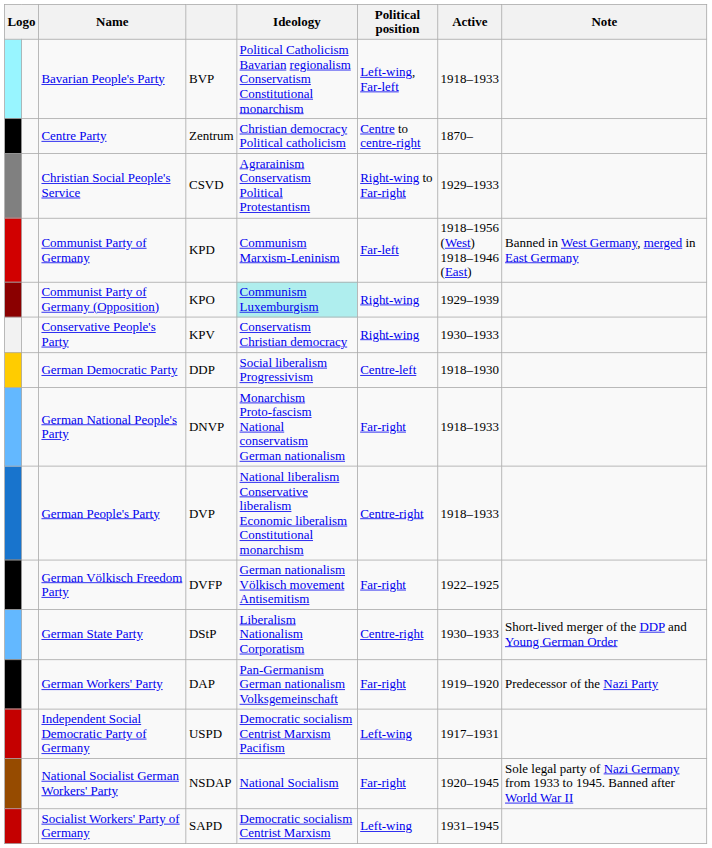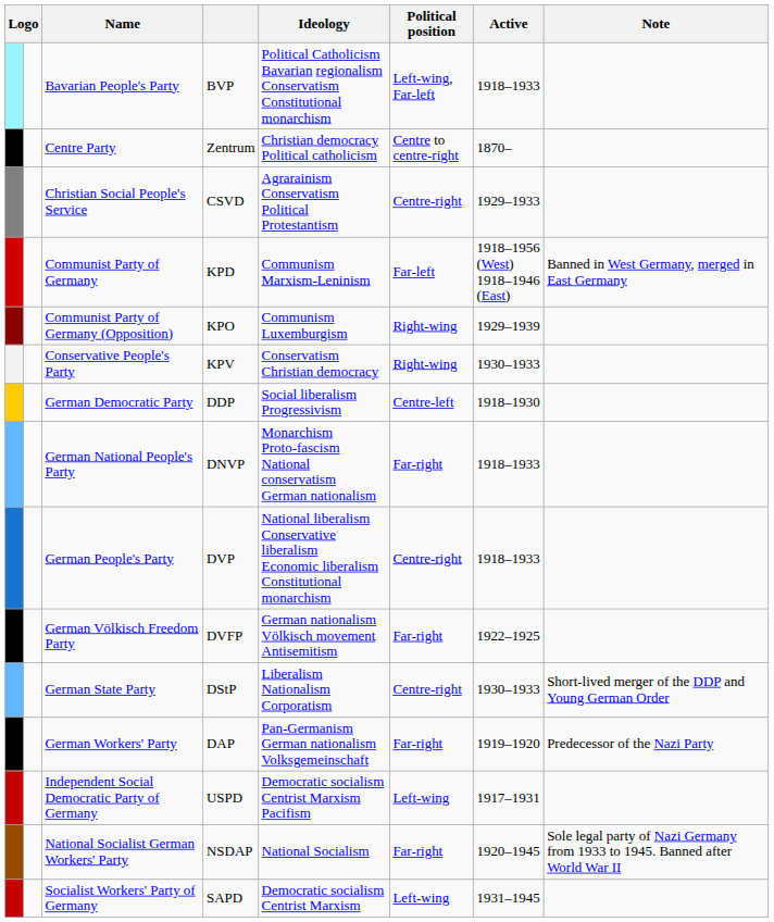 <table class="wikitable sortable">
 <tr>
 <th colspan="2">Logo</th>
 <th>Name</th>
 <th></th>
 <th>Ideology</th>
 <th>Political position</th>
 <th>Active</th>
 <th>Note</th>
 </tr>
 <tr>
 <th style="background:#98F5FF;"></th>
 <td></td>
 <td><a href='#'>Bavarian People's Party</a><br></td>
 <td>BVP</td>
 <td><a href='#'>Political Catholicism</a><br><a href='#'>Bavarian</a> <a href='#'>regionalism</a><br><a href='#'>Conservatism</a><br><a href='#'>Constitutional monarchism</a></td>
 <td><a href='#'>Left-wing</a>, <a href='#'>Far-left</a></td>
 <td>1918–1933</td>
 <td></td>
 </tr>
 <tr>
 <th style="background:black;"></th>
 <td></td>
 <td><a href='#'>Centre Party</a><br></td>
 <td>Zentrum</td>
 <td><a href='#'>Christian democracy</a><br><a href='#'>Political catholicism</a></td>
 <td><a href='#'>Centre</a> to <a href='#'>centre-right</a></td>
 <td>1870–</td>
 <td></td>
 </tr>
 <tr>
 <th style="background:grey;"></th>
 <td></td>
 <td><a href='#'>Christian Social People's Service</a><br></td>
 <td>CSVD</td>
 <td><a href='#'>Agrarainism</a><br><a href='#'>Conservatism</a><br><a href='#'>Political Protestantism</a></td>
-<td><a href='#'>Right-wing</a> to <a href='#'>Far-right</a></td>
+<td><a href='#'>Centre-right</a></td>
 <td>1929–1933</td>
 <td></td>
 </tr>
 <tr>
 <th style="background:#D10000;"></th>
 <td></td>
 <td><a href='#'>Communist Party of Germany</a><br></td>
 <td>KPD</td>
 <td><a href='#'>Communism</a><br><a href='#'>Marxism-Leninism</a></td>
 <td><a href='#'>Far-left</a></td>
 <td>1918–1956 (<a href='#'>West</a>)<br>1918–1946 (<a href='#'>East</a>)</td>
 <td>Banned in <a href='#'>West Germany</a>, <a href='#'>merged</a> in <a href='#'>East Germany</a></td>
 </tr>
 <tr>
 <th style="background:#8B0000;"></th>
 <td></td>
 <td><a href='#'>Communist Party of Germany (Opposition)</a><br></td>
 <td>KPO</td>
-<td style="background: paleturquoise;"><a href='#'>Communism</a><br><a href='#'>Luxemburgism</a></td>
+<td><a href='#'>Communism</a><br><a href='#'>Luxemburgism</a></td>
 <td><a href='#'>Right-wing</a></td>
 <td>1929–1939</td>
 <td></td>
 </tr>
 <tr>
 <th></th>
 <td></td>
 <td><a href='#'>Conservative People's Party</a><br></td>
 <td>KPV</td>
 <td><a href='#'>Conservatism</a><br><a href='#'>Christian democracy</a></td>
 <td><a href='#'>Right-wing</a></td>
 <td>1930–1933</td>
 <td></td>
 </tr>
 <tr>
 <th style="background:#FFCC00;"></th>
 <td></td>
 <td><a href='#'>German Democratic Party</a><br></td>
 <td>DDP</td>
 <td><a href='#'>Social liberalism</a><br><a href='#'>Progressivism</a></td>
 <td><a href='#'>Centre-left</a></td>
 <td>1918–1930</td>
 <td></td>
 </tr>
 <tr>
 <th style="background:#63B8FF;"></th>
 <td></td>
 <td><a href='#'>German National People's Party</a><br></td>
 <td>DNVP</td>
 <td><a href='#'>Monarchism</a><br><a href='#'>Proto-fascism</a><br><a href='#'>National conservatism</a><br><a href='#'>German nationalism</a></td>
 <td><a href='#'>Far-right</a></td>
 <td>1918–1933</td>
 <td></td>
 </tr>
 <tr>
 <th style="background:#1874CD;"></th>
 <td></td>
 <td><a href='#'>German People's Party</a><br></td>
 <td>DVP</td>
 <td><a href='#'>National liberalism</a><br><a href='#'>Conservative liberalism</a><br><a href='#'>Economic liberalism</a><br><a href='#'>Constitutional monarchism</a></td>
 <td><a href='#'>Centre-right</a></td>
 <td>1918–1933</td>
 <td></td>
 </tr>
 <tr>
 <th style="background:#000000;"></th>
 <td></td>
 <td><a href='#'>German Völkisch Freedom Party</a><br></td>
 <td>DVFP</td>
 <td><a href='#'>German nationalism</a><br><a href='#'>Völkisch movement</a><br><a href='#'>Antisemitism</a></td>
 <td><a href='#'>Far-right</a></td>
 <td>1922–1925</td>
 <td></td>
 </tr>
 <tr>
 <th style="background:#63B8FF;"></th>
 <td></td>
 <td><a href='#'>German State Party</a><br></td>
 <td>DStP</td>
 <td><a href='#'>Liberalism</a><br><a href='#'>Nationalism</a><br><a href='#'>Corporatism</a></td>
 <td><a href='#'>Centre-right</a></td>
 <td>1930–1933</td>
 <td>Short-lived merger of the <a href='#'>DDP</a> and <a href='#'>Young German Order</a></td>
 </tr>
 <tr>
 <th style="background:#000000;"></th>
 <td></td>
 <td><a href='#'>German Workers' Party</a><br></td>
 <td>DAP</td>
 <td><a href='#'>Pan-Germanism</a><br><a href='#'>German nationalism</a><br><a href='#'>Volksgemeinschaft</a></td>
 <td><a href='#'>Far-right</a></td>
 <td>1919–1920</td>
 <td>Predecessor of the <a href='#'>Nazi Party</a></td>
 </tr>
 <tr>
 <th style="background:#C40000;"></th>
 <td></td>
 <td><a href='#'>Independent Social Democratic Party of Germany</a><br></td>
 <td>USPD</td>
 <td><a href='#'>Democratic socialism</a><br><a href='#'>Centrist Marxism</a><br><a href='#'>Pacifism</a></td>
 <td><a href='#'>Left-wing</a></td>
 <td>1917–1931</td>
 <td></td>
 </tr>
 <tr>
 <th style="background:#964B00;"></th>
 <td></td>
 <td><a href='#'>National Socialist German Workers' Party</a><br></td>
 <td>NSDAP</td>
 <td><a href='#'>National Socialism</a></td>
 <td><a href='#'>Far-right</a></td>
 <td>1920–1945</td>
 <td>Sole legal party of <a href='#'>Nazi Germany</a> from 1933 to 1945. Banned after <a href='#'>World War II</a></td>
 </tr>
 <tr>
 <th style="background:#C40000;"></th>
 <td></td>
 <td><a href='#'>Socialist Workers' Party of Germany</a><br></td>
 <td>SAPD</td>
 <td><a href='#'>Democratic socialism</a><br><a href='#'>Centrist Marxism</a></td>
 <td><a href='#'>Left-wing</a></td>
 <td>1931–1945</td>
 <td></td>
 </tr>
 </table>
